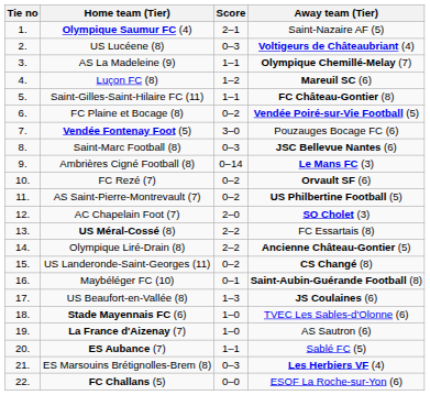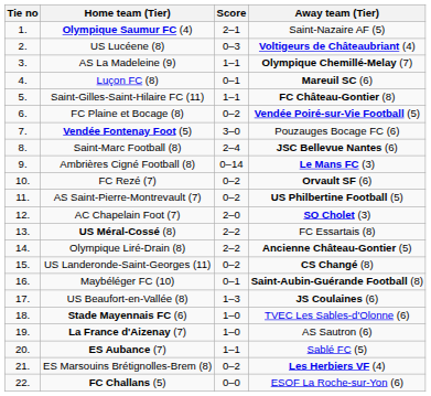 <table class="wikitable" style="text-align: center">
 <tr>
 <th>Tie no</th>
 <th>Home team (Tier)</th>
 <th>Score</th>
 <th>Away team (Tier)</th>
 </tr>
 <tr>
 <td>1.</td>
 <td><strong><a href='#'>Olympique Saumur FC</a></strong> (4)</td>
 <td>2–1</td>
 <td>Saint-Nazaire AF (5)</td>
 </tr>
 <tr>
 <td>2.</td>
 <td>US Lucéene (8)</td>
 <td>0–3</td>
 <td><strong><a href='#'>Voltigeurs de Châteaubriant</a></strong> (4)</td>
 </tr>
 <tr>
 <td>3.</td>
 <td>AS La Madeleine (9)</td>
 <td>1–1 </td>
 <td><strong>Olympique Chemillé-Melay</strong> (7)</td>
 </tr>
 <tr>
 <td>4.</td>
 <td><a href='#'>Luçon FC</a> (8)</td>
-<td>1–2</td>
+<td>0–1</td>
 <td><strong>Mareuil SC</strong> (6)</td>
 </tr>
 <tr>
 <td>5.</td>
 <td>Saint-Gilles-Saint-Hilaire FC (11)</td>
 <td>1–1 </td>
 <td><strong>FC Château-Gontier</strong> (8)</td>
 </tr>
 <tr>
 <td>6.</td>
 <td>FC Plaine et Bocage (8)</td>
 <td>0–2</td>
 <td><strong><a href='#'>Vendée Poiré-sur-Vie Football</a></strong> (5)</td>
 </tr>
 <tr>
 <td>7.</td>
 <td><strong><a href='#'>Vendée Fontenay Foot</a></strong> (5)</td>
 <td>3–0</td>
 <td>Pouzauges Bocage FC (6)</td>
 </tr>
 <tr>
 <td>8.</td>
 <td>Saint-Marc Football (8)</td>
-<td>0–3</td>
+<td>2–4</td>
 <td><strong>JSC Bellevue Nantes</strong> (6)</td>
 </tr>
 <tr>
 <td>9.</td>
 <td>Ambrières Cigné Football (8)</td>
 <td>0–14</td>
 <td><strong><a href='#'>Le Mans FC</a></strong> (3)</td>
 </tr>
 <tr>
 <td>10.</td>
 <td>FC Rezé (7)</td>
 <td>0–2</td>
 <td><strong>Orvault SF</strong> (6)</td>
 </tr>
 <tr>
 <td>11.</td>
 <td>AS Saint-Pierre-Montrevault (7)</td>
 <td>0–2</td>
 <td><strong>US Philbertine Football</strong> (5)</td>
 </tr>
 <tr>
 <td>12.</td>
 <td>AC Chapelain Foot (7)</td>
 <td>2–0</td>
 <td><strong><a href='#'>SO Cholet</a></strong> (3)</td>
 </tr>
 <tr>
 <td>13.</td>
 <td><strong>US Méral-Cossé</strong> (8)</td>
 <td>2–2 </td>
 <td>FC Essartais (8)</td>
 </tr>
 <tr>
 <td>14.</td>
 <td>Olympique Liré-Drain (8)</td>
 <td>2–2 </td>
 <td><strong>Ancienne Château-Gontier</strong> (5)</td>
 </tr>
 <tr>
 <td>15.</td>
 <td>US Landeronde-Saint-Georges (11)</td>
 <td>0–2</td>
 <td><strong>CS Changé</strong> (8)</td>
 </tr>
 <tr>
 <td>16.</td>
 <td>Maybéléger FC (10)</td>
 <td>0–1</td>
 <td><strong>Saint-Aubin-Guérande Football</strong> (8)</td>
 </tr>
 <tr>
 <td>17.</td>
 <td>US Beaufort-en-Vallée (8)</td>
 <td>1–3</td>
 <td><strong>JS Coulaines</strong> (6)</td>
 </tr>
 <tr>
 <td>18.</td>
 <td><strong>Stade Mayennais FC</strong> (6)</td>
 <td>1–0</td>
 <td><a href='#'>TVEC Les Sables-d'Olonne</a> (6)</td>
 </tr>
 <tr>
 <td>19.</td>
 <td><strong>La France d'Aizenay</strong> (7)</td>
 <td>1–0</td>
 <td>AS Sautron (6)</td>
 </tr>
 <tr>
 <td>20.</td>
 <td><strong>ES Aubance</strong> (7)</td>
 <td>1–1 </td>
 <td><a href='#'>Sablé FC</a> (5)</td>
 </tr>
 <tr>
 <td>21.</td>
 <td>ES Marsouins Brétignolles-Brem (8)</td>
-<td>0–3</td>
+<td>0–2</td>
 <td><strong><a href='#'>Les Herbiers VF</a></strong> (4)</td>
 </tr>
 <tr>
 <td>22.</td>
 <td><strong>FC Challans</strong> (5)</td>
 <td>0–0 </td>
 <td><a href='#'>ESOF La Roche-sur-Yon</a> (6)</td>
 </tr>
 </table>
